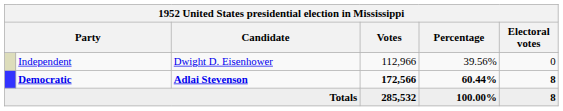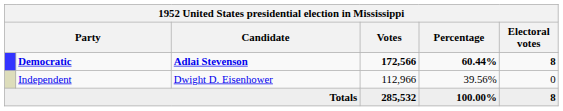 <table class="wikitable" style="font-size: 95%;">
 <tr>
 <th colspan="6">1952 United States presidential election in Mississippi</th>
 </tr>
 <tr>
 <th colspan="2" style="width: 15em">Party</th>
 <th style="width: 17em">Candidate</th>
 <th style="width: 5em">Votes</th>
 <th style="width: 7em">Percentage</th>
 <th style="width: 5em">Electoral votes</th>
 </tr>
 <tr>
+<th style="background:#3333ff; width:3px;"></th>
+<td style="width: 130px"><strong><a href='#'>Democratic</a></strong></td>
+<td><strong><a href='#'>Adlai Stevenson</a></strong></td>
+<td style="text-align:right;"><strong>172,566</strong></td>
+<td style="text-align:right;"><strong>60.44%</strong></td>
+<td style="text-align:right;"><strong>8</strong></td>
+</tr>
+<tr>
 <th style="background:#DDDDBB; width:3px;"></th>
 <td style="width: 130px"><a href='#'>Independent</a></td>
 <td><a href='#'>Dwight D. Eisenhower</a></td>
 <td style="text-align:right;">112,966</td>
 <td style="text-align:right;">39.56%</td>
 <td style="text-align:right;">0</td>
-</tr>
-<tr>
-<th style="background:#3333ff; width:3px;"></th>
-<td style="width: 130px"><strong><a href='#'>Democratic</a></strong></td>
-<td><strong><a href='#'>Adlai Stevenson</a></strong></td>
-<td style="text-align:right;"><strong>172,566</strong></td>
-<td style="text-align:right;"><strong>60.44%</strong></td>
-<td style="text-align:right;"><strong>8</strong></td>
 </tr>
 <tr bgcolor="#EEEEEE">
 <td colspan="3" align="right"><strong>Totals</strong></td>
 <td align="right"><strong>285,532</strong></td>
 <td align="right"><strong>100.00%</strong></td>
 <td align="right"><strong>8</strong></td>
 </tr>
 </table>
